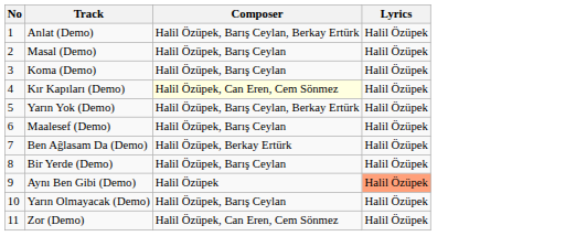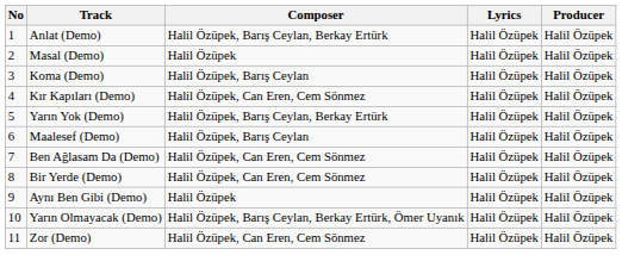 <table class="wikitable">
 <tr>
 <th style="text-align:center;">No</th>
 <th style="text-align:center;">Track</th>
 <th style="text-align:center;">Composer</th>
 <th style="text-align:center;">Lyrics</th>
+<th style="text-align:center;">Producer</th>
 </tr>
 <tr>
 <td>1</td>
 <td>Anlat (Demo)</td>
 <td>Halil Özüpek, Barış Ceylan, Berkay Ertürk</td>
 <td>Halil Özüpek</td>
+<td>Halil Özüpek</td>
 </tr>
 <tr>
 <td>2</td>
 <td>Masal (Demo)</td>
-<td>Halil Özüpek, Barış Ceylan</td>
+<td>Halil Özüpek</td>
+<td>Halil Özüpek</td>
 <td>Halil Özüpek</td>
 </tr>
 <tr>
 <td>3</td>
 <td>Koma (Demo)</td>
 <td>Halil Özüpek, Barış Ceylan</td>
 <td>Halil Özüpek</td>
+<td>Halil Özüpek</td>
 </tr>
 <tr>
 <td>4</td>
 <td>Kır Kapıları (Demo)</td>
-<td style="background: lightyellow;">Halil Özüpek, Can Eren, Cem Sönmez</td>
+<td>Halil Özüpek, Can Eren, Cem Sönmez</td>
+<td>Halil Özüpek</td>
 <td>Halil Özüpek</td>
 </tr>
 <tr>
 <td>5</td>
 <td>Yarın Yok (Demo)</td>
 <td>Halil Özüpek, Barış Ceylan, Berkay Ertürk</td>
 <td>Halil Özüpek</td>
+<td>Halil Özüpek</td>
 </tr>
 <tr>
 <td>6</td>
 <td>Maalesef (Demo)</td>
 <td>Halil Özüpek, Barış Ceylan</td>
 <td>Halil Özüpek</td>
+<td>Halil Özüpek</td>
 </tr>
 <tr>
 <td>7</td>
 <td>Ben Ağlasam Da (Demo)</td>
-<td>Halil Özüpek, Berkay Ertürk</td>
+<td>Halil Özüpek, Can Eren, Cem Sönmez</td>
+<td>Halil Özüpek</td>
 <td>Halil Özüpek</td>
 </tr>
 <tr>
 <td>8</td>
 <td>Bir Yerde (Demo)</td>
-<td>Halil Özüpek, Barış Ceylan</td>
+<td>Halil Özüpek, Can Eren, Cem Sönmez</td>
+<td>Halil Özüpek</td>
 <td>Halil Özüpek</td>
 </tr>
 <tr>
 <td>9</td>
 <td>Aynı Ben Gibi (Demo)</td>
 <td>Halil Özüpek</td>
-<td style="background: lightsalmon;">Halil Özüpek</td>
+<td>Halil Özüpek</td>
+<td>Halil Özüpek</td>
 </tr>
 <tr>
 <td>10</td>
 <td>Yarın Olmayacak (Demo)</td>
-<td>Halil Özüpek, Barış Ceylan</td>
+<td>Halil Özüpek, Barış Ceylan, Berkay Ertürk, Ömer Uyanık</td>
+<td>Halil Özüpek</td>
 <td>Halil Özüpek</td>
 </tr>
 <tr>
 <td>11</td>
 <td>Zor (Demo)</td>
 <td>Halil Özüpek, Can Eren, Cem Sönmez</td>
 <td>Halil Özüpek</td>
+<td>Halil Özüpek</td>
 </tr>
 </table>
